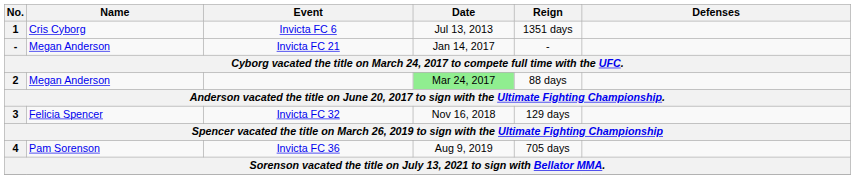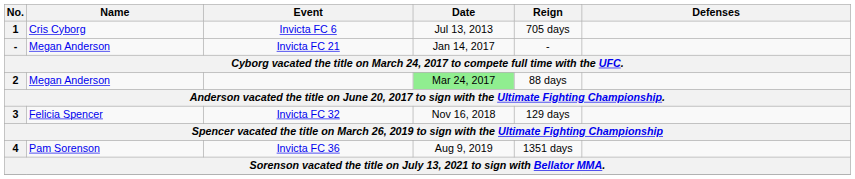 <table class="wikitable" width=100%>
 <tr>
 <th width=1%>No.</th>
 <th width=21%>Name</th>
 <th width=25%>Event</th>
 <th width=12%>Date</th>
 <th width=8%>Reign</th>
 <th width=32%>Defenses</th>
 </tr>
 <tr>
 <th>1</th>
 <td align=left> <a href='#'>Cris Cyborg</a>  <br></td>
 <td align=center><a href='#'>Invicta FC 6</a><br></td>
 <td align=center>Jul 13, 2013</td>
-<td align=center>1351 days<br></td>
+<td align=center>705 days<br></td>
 <td><br></td>
 </tr>
 <tr>
 <th>-</th>
 <td> <a href='#'>Megan Anderson</a><br></td>
 <td style="text-align:center;"><a href='#'>Invicta FC 21</a><br></td>
 <td style="text-align:center;">Jan 14, 2017</td>
 <td style="text-align:center;">-</td>
 <td></td>
 </tr>
 <tr>
 <th colspan="6" align="center"><em>Cyborg vacated the title on March 24, 2017 to compete full time with the <a href='#'>UFC</a>.</em></th>
 </tr>
 <tr>
 <th>2</th>
 <td align=left> <a href='#'>Megan Anderson</a><br></td>
 <td style="text-align:center;"><br></td>
 <td style="background: lightgreen; text-align:center;">Mar 24, 2017</td>
 <td align=center>88 days<br></td>
 <td></td>
 </tr>
 <tr>
 <th colspan="6" align="center"><em>Anderson vacated the title on June 20, 2017 to sign with the <a href='#'>Ultimate Fighting Championship</a>.</em></th>
 </tr>
 <tr>
 <th>3</th>
 <td align=left> <a href='#'>Felicia Spencer</a><br></td>
 <td style="text-align:center;"><a href='#'>Invicta FC 32</a><br></td>
 <td style="text-align:center;">Nov 16, 2018</td>
 <td align=center>129 days<br></td>
 <td></td>
 </tr>
 <tr>
 <th colspan="6" align="center"><em>Spencer vacated the title on March 26, 2019 to sign with the <a href='#'>Ultimate Fighting Championship</a></em></th>
 </tr>
 <tr>
 <th>4</th>
 <td align=left> <a href='#'>Pam Sorenson</a><br></td>
 <td style="text-align:center;"><a href='#'>Invicta FC 36</a><br></td>
 <td style="text-align:center;">Aug 9, 2019</td>
-<td align=center>705 days<br></td>
+<td align=center>1351 days<br></td>
 <td></td>
 </tr>
 <tr>
 <th colspan="6" align="center"><em>Sorenson vacated the title on July 13, 2021 to sign with <a href='#'>Bellator MMA</a>.</em></th>
 </tr>
 <tr>
 </tr>
 </table>
